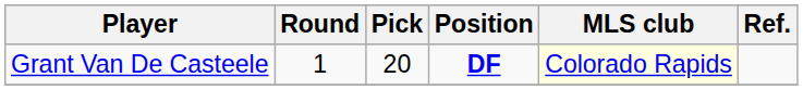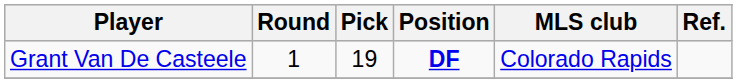 <table class="wikitable" style="text-align:center;">
 <tr style="background:#C0C0C0;">
 <th>Player</th>
 <th>Round</th>
 <th>Pick</th>
 <th>Position</th>
 <th>MLS club</th>
 <th>Ref.</th>
 </tr>
 <tr>
 <td> <a href='#'>Grant Van De Casteele</a></td>
 <td>1</td>
-<td>20</td>
+<td>19</td>
 <td><strong><a href='#'>DF</a></strong></td>
-<td style="background: lightyellow;"><a href='#'>Colorado Rapids</a></td>
+<td><a href='#'>Colorado Rapids</a></td>
 <td></td>
 </tr>
 <tr>
 </tr>
 </table>
